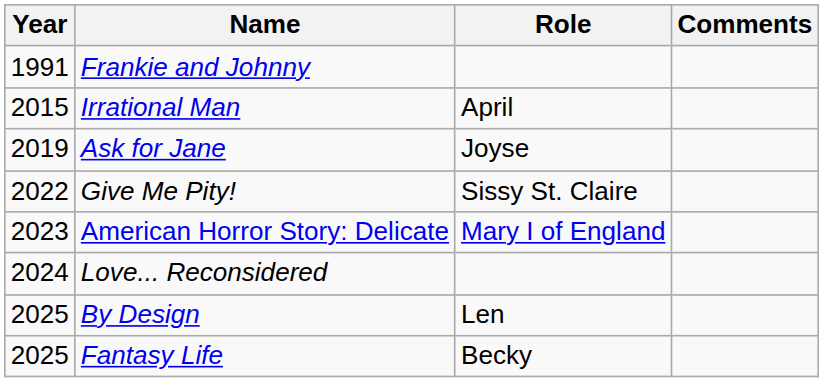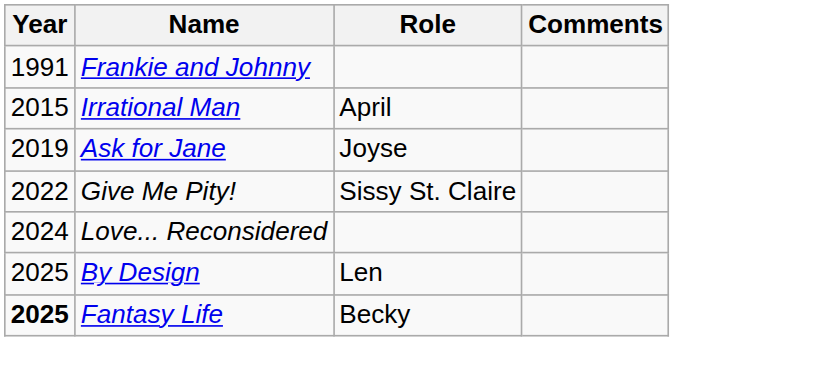 <table class="wikitable">
 <tr>
 <th>Year</th>
 <th>Name</th>
 <th>Role</th>
 <th>Comments</th>
 </tr>
 <tr>
 <td>1991</td>
 <td><em><a href='#'>Frankie and Johnny</a></em></td>
 <td></td>
 <td></td>
 </tr>
 <tr>
 <td>2015</td>
 <td><em><a href='#'>Irrational Man</a></em></td>
 <td>April</td>
 <td></td>
 </tr>
 <tr>
 <td>2019</td>
 <td><em><a href='#'>Ask for Jane</a></em></td>
 <td>Joyse</td>
 <td></td>
 </tr>
 <tr>
 <td>2022</td>
 <td><em>Give Me Pity!</em></td>
 <td>Sissy St. Claire</td>
 <td></td>
 </tr>
 <tr>
-<td>2023</td>
-<td><a href='#'>American Horror Story: Delicate</a></td>
-<td><a href='#'>Mary I of England</a></td>
-<td></td>
-</tr>
-<tr>
 <td>2024</td>
 <td><em>Love... Reconsidered</em></td>
 <td></td>
 <td></td>
 </tr>
 <tr>
 <td>2025</td>
 <td><em><a href='#'>By Design</a></em></td>
 <td>Len</td>
 <td></td>
 </tr>
 <tr>
-<td>2025</td>
+<td><strong>2025</strong></td>
 <td><em><a href='#'>Fantasy Life</a></em></td>
 <td>Becky</td>
 <td></td>
 </tr>
 </table>
